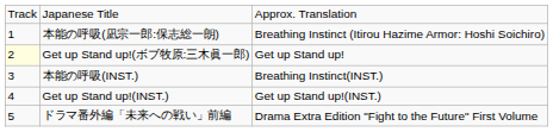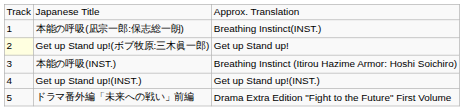 <table class="wikitable">
 <tr>
 <td>Track</td>
 <td>Japanese Title</td>
 <td>Approx. Translation</td>
 </tr>
 <tr>
 <td>1</td>
 <td>本能の呼吸(凪宗一郎:保志総一朗)</td>
-<td>Breathing Instinct (Itirou Hazime Armor: Hoshi Soichiro)</td>
+<td>Breathing Instinct(INST.)</td>
 </tr>
 <tr>
 <td style="background: lightyellow;">2</td>
 <td>Get up Stand up!(ボブ牧原:三木眞一郎)</td>
 <td>Get up Stand up!</td>
 </tr>
 <tr>
 <td>3</td>
 <td>本能の呼吸(INST.)</td>
-<td>Breathing Instinct(INST.)</td>
+<td>Breathing Instinct (Itirou Hazime Armor: Hoshi Soichiro)</td>
 </tr>
 <tr>
 <td>4</td>
 <td>Get up Stand up!(INST.)</td>
 <td>Get up Stand up!(INST.)</td>
 </tr>
 <tr>
 <td>5</td>
 <td>ドラマ番外編「未来への戦い」前編</td>
 <td>Drama Extra Edition "Fight to the Future" First Volume</td>
 </tr>
 </table>
